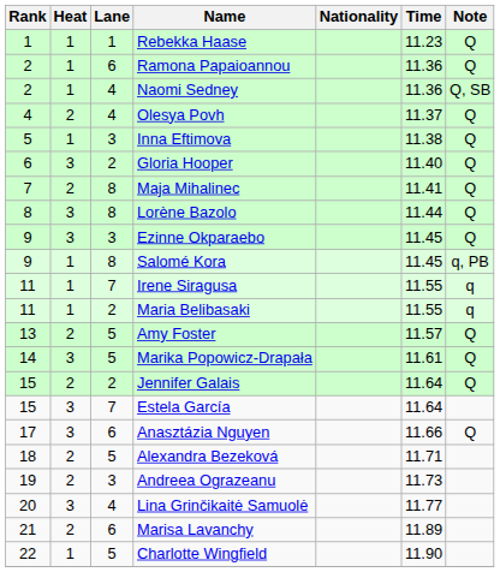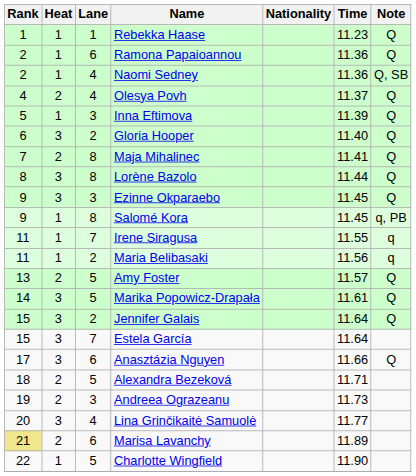 <table class="wikitable sortable" style="text-align:center">
 <tr>
 <th>Rank</th>
 <th>Heat</th>
 <th>Lane</th>
 <th>Name</th>
 <th>Nationality</th>
 <th>Time</th>
 <th>Note</th>
 </tr>
 <tr bgcolor=ccffcc>
 <td>1</td>
 <td>1</td>
 <td>1</td>
 <td align=left><a href='#'>Rebekka Haase</a></td>
 <td align=left></td>
 <td>11.23</td>
 <td>Q</td>
 </tr>
 <tr bgcolor=ccffcc>
 <td>2</td>
 <td>1</td>
 <td>6</td>
 <td align=left><a href='#'>Ramona Papaioannou</a></td>
 <td align=left></td>
 <td>11.36</td>
 <td>Q</td>
 </tr>
 <tr bgcolor=ccffcc>
 <td>2</td>
 <td>1</td>
 <td>4</td>
 <td align=left><a href='#'>Naomi Sedney</a></td>
 <td align=left></td>
 <td>11.36</td>
 <td>Q, SB</td>
 </tr>
 <tr bgcolor=ccffcc>
 <td>4</td>
 <td>2</td>
 <td>4</td>
 <td align=left><a href='#'>Olesya Povh</a></td>
 <td align=left></td>
 <td>11.37</td>
 <td>Q</td>
 </tr>
 <tr bgcolor=ccffcc>
 <td>5</td>
 <td>1</td>
 <td>3</td>
 <td align=left><a href='#'>Inna Eftimova</a></td>
 <td align=left></td>
-<td>11.38</td>
+<td>11.39</td>
 <td>Q</td>
 </tr>
 <tr bgcolor=ccffcc>
 <td>6</td>
 <td>3</td>
 <td>2</td>
 <td align=left><a href='#'>Gloria Hooper</a></td>
 <td align=left></td>
 <td>11.40</td>
 <td>Q</td>
 </tr>
 <tr bgcolor=ccffcc>
 <td>7</td>
 <td>2</td>
 <td>8</td>
 <td align=left><a href='#'>Maja Mihalinec</a></td>
 <td align=left></td>
 <td>11.41</td>
 <td>Q</td>
 </tr>
 <tr bgcolor=ccffcc>
 <td>8</td>
 <td>3</td>
 <td>8</td>
 <td align=left><a href='#'>Lorène Bazolo</a></td>
 <td align=left></td>
 <td>11.44</td>
 <td>Q</td>
 </tr>
 <tr bgcolor=ccffcc>
 <td>9</td>
 <td>3</td>
 <td>3</td>
 <td align=left><a href='#'>Ezinne Okparaebo</a></td>
 <td align=left></td>
 <td>11.45</td>
 <td>Q</td>
 </tr>
 <tr bgcolor=ddffdd>
 <td>9</td>
 <td>1</td>
 <td>8</td>
 <td align=left><a href='#'>Salomé Kora</a></td>
 <td align=left></td>
 <td>11.45</td>
 <td>q, PB</td>
 </tr>
 <tr bgcolor=ddffdd>
 <td>11</td>
 <td>1</td>
 <td>7</td>
 <td align=left><a href='#'>Irene Siragusa</a></td>
 <td align=left></td>
 <td>11.55</td>
 <td>q</td>
 </tr>
 <tr bgcolor=ddffdd>
 <td>11</td>
 <td>1</td>
 <td>2</td>
 <td align=left><a href='#'>Maria Belibasaki</a></td>
 <td align=left></td>
-<td>11.55</td>
+<td>11.56</td>
 <td>q</td>
 </tr>
 <tr bgcolor=ccffcc>
 <td>13</td>
 <td>2</td>
 <td>5</td>
 <td align=left><a href='#'>Amy Foster</a></td>
 <td align=left></td>
 <td>11.57</td>
 <td>Q</td>
 </tr>
 <tr bgcolor=ccffcc>
 <td>14</td>
 <td>3</td>
 <td>5</td>
 <td align=left><a href='#'>Marika Popowicz-Drapała</a></td>
 <td align=left></td>
 <td>11.61</td>
 <td>Q</td>
 </tr>
 <tr bgcolor=ccffcc>
 <td>15</td>
-<td>2</td>
+<td>3</td>
 <td>2</td>
 <td align=left><a href='#'>Jennifer Galais</a></td>
 <td align=left></td>
 <td>11.64</td>
 <td>Q</td>
 </tr>
 <tr>
 <td>15</td>
 <td>3</td>
 <td>7</td>
 <td align=left><a href='#'>Estela García</a></td>
 <td align=left></td>
 <td>11.64</td>
 <td></td>
 </tr>
 <tr>
 <td>17</td>
 <td>3</td>
 <td>6</td>
 <td align=left><a href='#'>Anasztázia Nguyen</a></td>
 <td align=left></td>
 <td>11.66</td>
 <td>Q</td>
 </tr>
 <tr>
 <td>18</td>
 <td>2</td>
 <td>5</td>
 <td align=left><a href='#'>Alexandra Bezeková</a></td>
 <td align=left></td>
 <td>11.71</td>
 <td></td>
 </tr>
 <tr>
 <td>19</td>
 <td>2</td>
 <td>3</td>
 <td align=left><a href='#'>Andreea Ograzeanu</a></td>
 <td align=left></td>
 <td>11.73</td>
 <td></td>
 </tr>
 <tr>
 <td>20</td>
 <td>3</td>
 <td>4</td>
 <td align=left><a href='#'>Lina Grinčikaitė Samuolė</a></td>
 <td align=left></td>
 <td>11.77</td>
 <td></td>
 </tr>
 <tr>
-<td>21</td>
+<td style="background: khaki;">21</td>
 <td>2</td>
 <td>6</td>
 <td align=left><a href='#'>Marisa Lavanchy</a></td>
 <td align=left></td>
 <td>11.89</td>
 <td></td>
 </tr>
 <tr>
 <td>22</td>
 <td>1</td>
 <td>5</td>
 <td align=left><a href='#'>Charlotte Wingfield</a></td>
 <td align=left></td>
 <td>11.90</td>
 <td></td>
 </tr>
 <tr>
 </tr>
 </table>
